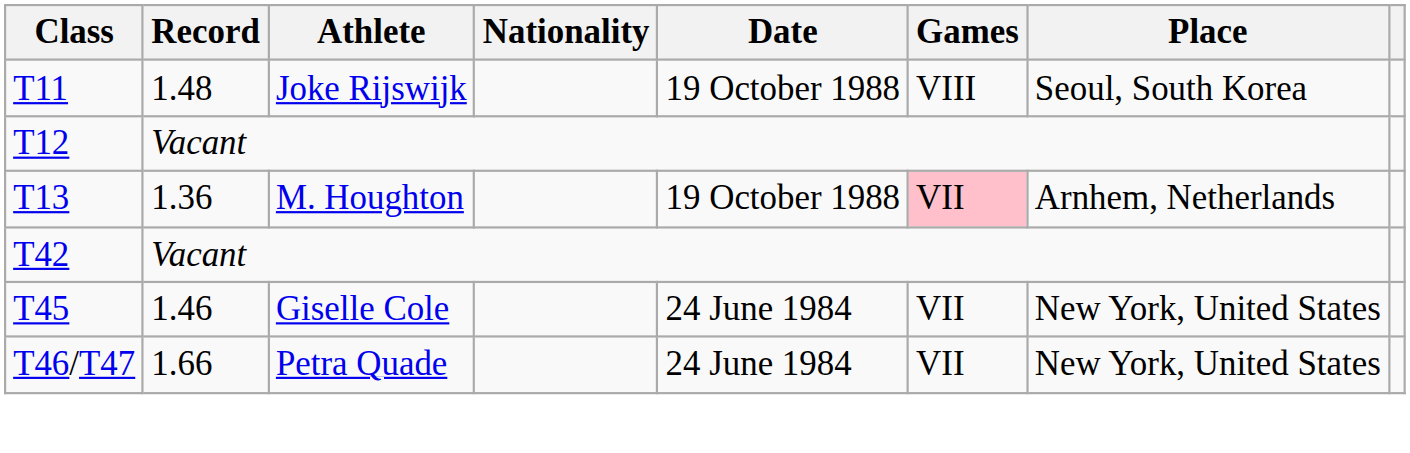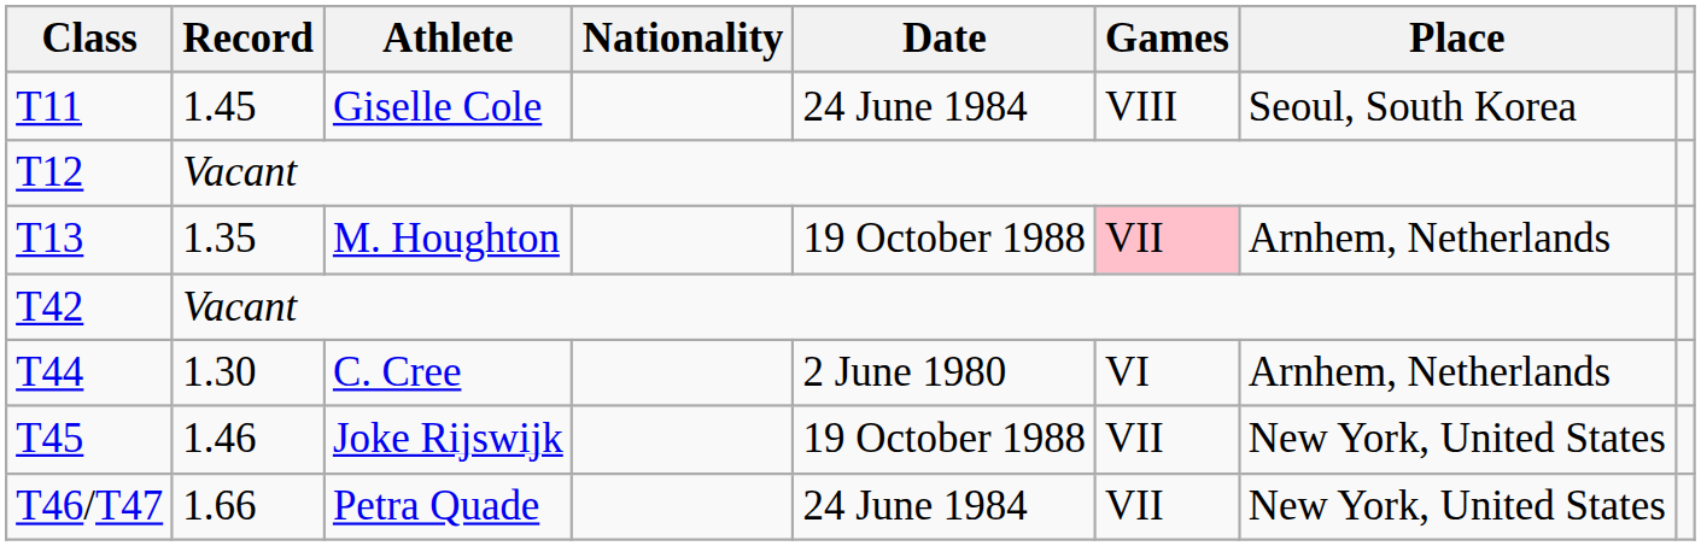 <table class="wikitable">
 <tr>
 <th>Class</th>
 <th>Record</th>
 <th>Athlete</th>
 <th>Nationality</th>
 <th>Date</th>
 <th>Games</th>
 <th>Place</th>
 <th></th>
 </tr>
 <tr>
 <td><a href='#'>T11</a></td>
-<td>1.48</td>
-<td><a href='#'>Joke Rijswijk</a></td>
+<td>1.45</td>
+<td><a href='#'>Giselle Cole</a></td>
 <td></td>
-<td>19 October 1988</td>
+<td>24 June 1984</td>
 <td>VIII</td>
 <td> Seoul, South Korea</td>
 <td></td>
 </tr>
 <tr>
 <td><a href='#'>T12</a></td>
 <td colspan="6"><em>Vacant</em></td>
 <td></td>
 </tr>
 <tr>
 <td><a href='#'>T13</a></td>
-<td>1.36</td>
+<td>1.35</td>
 <td><a href='#'>M. Houghton</a></td>
 <td></td>
 <td>19 October 1988</td>
 <td style="background: pink;">VII</td>
 <td> Arnhem, Netherlands</td>
 <td></td>
 </tr>
 <tr>
 <td><a href='#'>T42</a></td>
 <td colspan="6"><em>Vacant</em></td>
 <td></td>
 </tr>
 <tr>
+<td><a href='#'>T44</a></td>
+<td>1.30</td>
+<td><a href='#'>C. Cree</a></td>
+<td></td>
+<td>2 June 1980</td>
+<td>VI</td>
+<td> Arnhem, Netherlands</td>
+<td></td>
+</tr>
+<tr>
 <td><a href='#'>T45</a></td>
 <td>1.46</td>
-<td><a href='#'>Giselle Cole</a></td>
+<td><a href='#'>Joke Rijswijk</a></td>
 <td></td>
-<td>24 June 1984</td>
+<td>19 October 1988</td>
 <td>VII</td>
 <td> New York, United States</td>
 <td></td>
 </tr>
 <tr>
 <td><a href='#'>T46</a>/<a href='#'>T47</a></td>
 <td>1.66</td>
 <td><a href='#'>Petra Quade</a></td>
 <td></td>
 <td>24 June 1984</td>
 <td>VII</td>
 <td> New York, United States</td>
 <td></td>
 </tr>
 </table>
